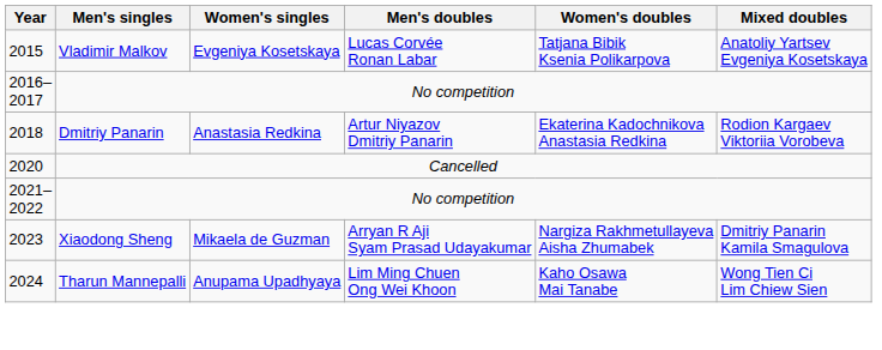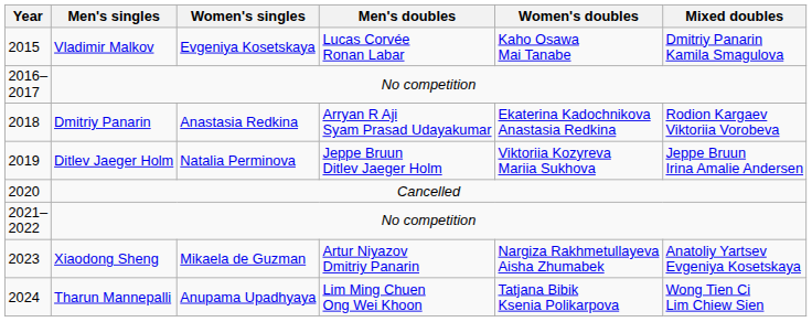 <table class=wikitable style="font-size:90%">
 <tr>
 <th>Year</th>
 <th>Men's singles</th>
 <th>Women's singles</th>
 <th>Men's doubles</th>
 <th>Women's doubles</th>
 <th>Mixed doubles</th>
 </tr>
 <tr>
 <td>2015</td>
 <td> <a href='#'>Vladimir Malkov</a></td>
 <td> <a href='#'>Evgeniya Kosetskaya</a></td>
 <td> <a href='#'>Lucas Corvée</a><br> <a href='#'>Ronan Labar</a></td>
-<td> <a href='#'>Tatjana Bibik</a><br> <a href='#'>Ksenia Polikarpova</a></td>
-<td> <a href='#'>Anatoliy Yartsev</a><br> <a href='#'>Evgeniya Kosetskaya</a></td>
+<td> <a href='#'>Kaho Osawa</a><br> <a href='#'>Mai Tanabe</a></td>
+<td> <a href='#'>Dmitriy Panarin</a><br> <a href='#'>Kamila Smagulova</a></td>
 </tr>
 <tr>
 <td>2016–<br>2017</td>
 <td colspan="5" style="text-align:center;"><em>No competition</em></td>
 </tr>
 <tr>
 <td>2018</td>
 <td> <a href='#'>Dmitriy Panarin</a></td>
 <td> <a href='#'>Anastasia Redkina</a></td>
-<td> <a href='#'>Artur Niyazov</a><br> <a href='#'>Dmitriy Panarin</a></td>
+<td> <a href='#'>Arryan R Aji</a><br> <a href='#'>Syam Prasad Udayakumar</a></td>
 <td> <a href='#'>Ekaterina Kadochnikova</a><br> <a href='#'>Anastasia Redkina</a></td>
 <td> <a href='#'>Rodion Kargaev</a><br> <a href='#'>Viktoriia Vorobeva</a></td>
+</tr>
+<tr>
+<td>2019</td>
+<td> <a href='#'>Ditlev Jaeger Holm</a></td>
+<td> <a href='#'>Natalia Perminova</a></td>
+<td> <a href='#'>Jeppe Bruun</a><br> <a href='#'>Ditlev Jaeger Holm</a></td>
+<td> <a href='#'>Viktoriia Kozyreva</a><br> <a href='#'>Mariia Sukhova</a></td>
+<td> <a href='#'>Jeppe Bruun</a><br> <a href='#'>Irina Amalie Andersen</a></td>
 </tr>
 <tr>
 <td>2020</td>
 <td colspan="5" align="center"><em>Cancelled</em></td>
 </tr>
 <tr>
 <td>2021–<br>2022</td>
 <td colspan="5" style="text-align:center;"><em>No competition</em></td>
 </tr>
 <tr>
 <td>2023</td>
 <td> <a href='#'>Xiaodong Sheng</a></td>
 <td> <a href='#'>Mikaela de Guzman</a></td>
-<td> <a href='#'>Arryan R Aji</a><br> <a href='#'>Syam Prasad Udayakumar</a></td>
+<td> <a href='#'>Artur Niyazov</a><br> <a href='#'>Dmitriy Panarin</a></td>
 <td> <a href='#'>Nargiza Rakhmetullayeva</a><br> <a href='#'>Aisha Zhumabek</a></td>
-<td> <a href='#'>Dmitriy Panarin</a><br> <a href='#'>Kamila Smagulova</a></td>
+<td> <a href='#'>Anatoliy Yartsev</a><br> <a href='#'>Evgeniya Kosetskaya</a></td>
 </tr>
 <tr>
 <td>2024</td>
 <td> <a href='#'>Tharun Mannepalli</a></td>
 <td> <a href='#'>Anupama Upadhyaya</a></td>
 <td> <a href='#'>Lim Ming Chuen</a><br> <a href='#'>Ong Wei Khoon</a></td>
-<td> <a href='#'>Kaho Osawa</a><br> <a href='#'>Mai Tanabe</a></td>
+<td> <a href='#'>Tatjana Bibik</a><br> <a href='#'>Ksenia Polikarpova</a></td>
 <td> <a href='#'>Wong Tien Ci</a><br> <a href='#'>Lim Chiew Sien</a></td>
 </tr>
 </table>
